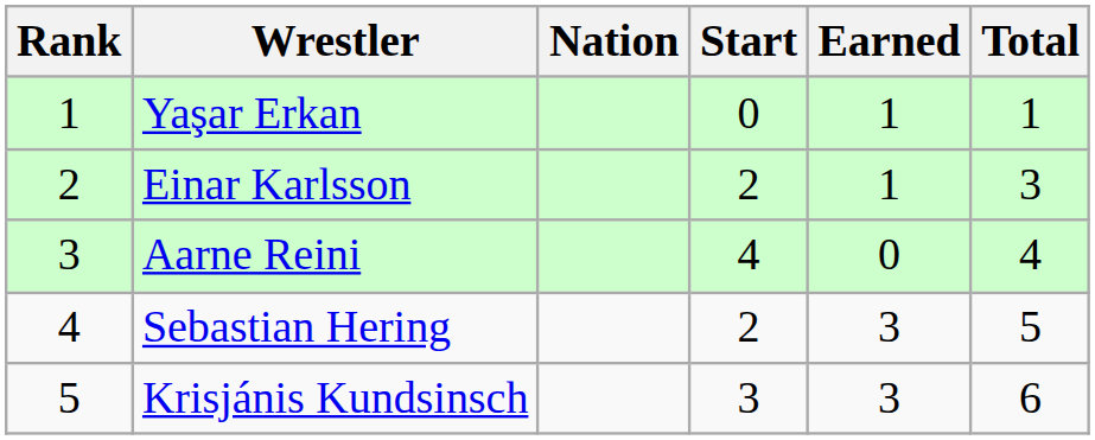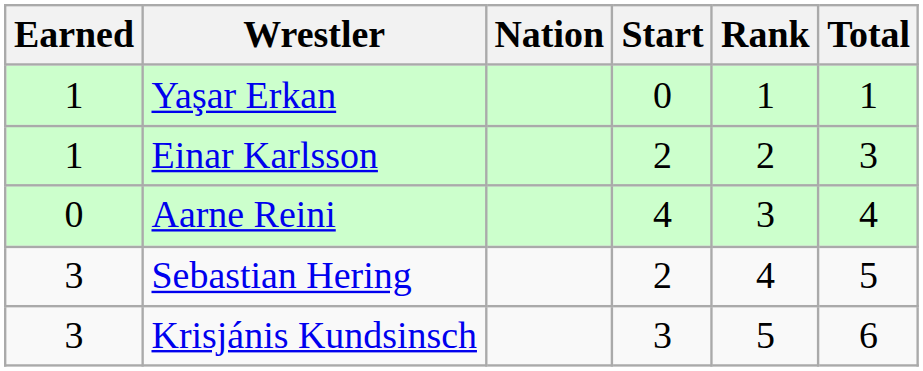 <table class="wikitable sortable" style="text-align:center;">
 <tr>
-<th>Rank</th>
+<th>Earned</th>
 <th>Wrestler</th>
 <th>Nation</th>
 <th>Start</th>
-<th>Earned</th>
+<th>Rank</th>
 <th>Total</th>
 </tr>
 <tr style="background:#cfc;">
 <td>1</td>
 <td align=left><a href='#'>Yaşar Erkan</a></td>
 <td align=left></td>
 <td>0</td>
 <td>1</td>
 <td>1</td>
 </tr>
 <tr style="background:#cfc;">
-<td>2</td>
+<td>1</td>
 <td align=left><a href='#'>Einar Karlsson</a></td>
 <td align=left></td>
 <td>2</td>
-<td>1</td>
+<td>2</td>
 <td>3</td>
 </tr>
 <tr style="background:#cfc;">
-<td>3</td>
+<td>0</td>
 <td align=left><a href='#'>Aarne Reini</a></td>
 <td align=left></td>
 <td>4</td>
-<td>0</td>
+<td>3</td>
 <td>4</td>
 </tr>
 <tr>
-<td>4</td>
+<td>3</td>
 <td align=left><a href='#'>Sebastian Hering</a></td>
 <td align=left></td>
 <td>2</td>
-<td>3</td>
+<td>4</td>
 <td>5</td>
 </tr>
 <tr>
-<td>5</td>
+<td>3</td>
 <td align=left><a href='#'>Krisjánis Kundsinsch</a></td>
 <td align=left></td>
 <td>3</td>
-<td>3</td>
+<td>5</td>
 <td>6</td>
 </tr>
 </table>
